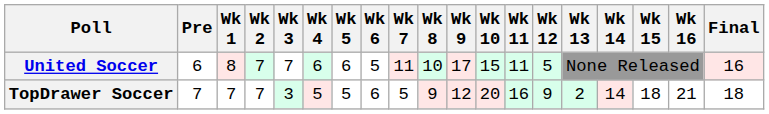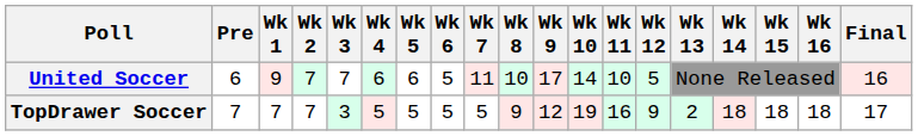 <table class="wikitable" style="white-space:nowrap;text-align:center;">
 <tr>
 <th>Poll</th>
 <th>Pre</th>
 <th>Wk<br>1</th>
 <th>Wk<br>2</th>
 <th>Wk<br>3</th>
 <th>Wk<br>4</th>
 <th>Wk<br>5</th>
 <th>Wk<br>6</th>
 <th>Wk<br>7</th>
 <th>Wk<br>8</th>
 <th>Wk<br>9</th>
 <th>Wk<br>10</th>
 <th>Wk<br>11</th>
 <th>Wk<br>12</th>
 <th>Wk<br>13</th>
 <th>Wk<br>14</th>
 <th>Wk<br>15</th>
 <th>Wk<br>16</th>
 <th>Final<br></th>
 </tr>
 <tr>
 <th><a href='#'>United Soccer</a></th>
 <td style="background:#FFFFFF;">6</td>
-<td style="background:#FFE6E6;">8</td>
+<td style="background:#FFE6E6;">9</td>
 <td style="background:#D8FFEB;">7</td>
 <td style="background:#FFFFFF;">7</td>
 <td style="background:#D8FFEB;">6</td>
 <td style="background:#FFFFFF;">6</td>
 <td style="background:#FFFFFF;">5</td>
 <td style="background:#FFE6E6;">11</td>
 <td style="background:#D8FFEB;">10</td>
 <td style="background:#FFE6E6;">17</td>
-<td style="background:#D8FFEB;">15</td>
-<td style="background:#D8FFEB;">11</td>
+<td style="background:#D8FFEB;">14</td>
+<td style="background:#D8FFEB;">10</td>
 <td style="background:#D8FFEB;">5</td>
 <td colspan=4 style="background:#999;">None Released</td>
 <td style="background:#FFE6E6;">16</td>
 </tr>
 <tr>
 <th>TopDrawer Soccer </th>
 <td style="background:#FFFFFF;">7</td>
 <td style="background:#FFFFFF;">7</td>
 <td style="background:#FFFFFF;">7</td>
 <td style="background:#D8FFEB;">3</td>
 <td style="background:#FFE6E6;">5</td>
 <td style="background:#FFFFFF;">5</td>
-<td style="background:#FFFFFF;">6</td>
+<td style="background:#FFFFFF;">5</td>
 <td style="background:#FFFFFF;">5</td>
 <td style="background:#FFE6E6;">9</td>
 <td style="background:#FFE6E6;">12</td>
-<td style="background:#FFE6E6;">20</td>
+<td style="background:#FFE6E6;">19</td>
 <td style="background:#D8FFEB;">16</td>
 <td style="background:#D8FFEB;">9</td>
 <td style="background:#D8FFEB;">2</td>
-<td style="background:#FFE6E6;">14</td>
+<td style="background:#FFE6E6;">18</td>
 <td style="background:#FFFFFF;">18</td>
-<td style="background:#FFFFFF;">21</td>
 <td style="background:#FFFFFF;">18</td>
+<td style="background:#FFFFFF;">17</td>
 </tr>
 </table>
